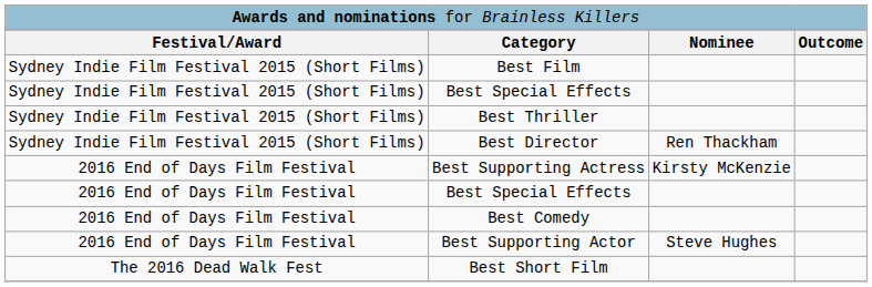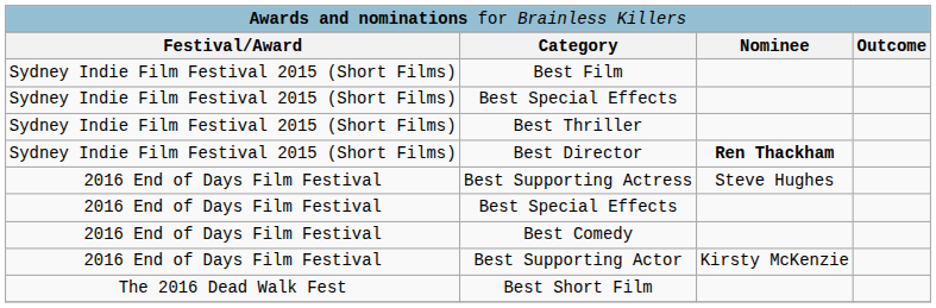 <table class="wikitable" style="text-align: center">
 <tr style="background:#94bfd3;">
 <td colspan="5" style="text-align:center;"><strong>Awards and nominations</strong> for <em>Brainless Killers</em></td>
 </tr>
 <tr>
 </tr>
 <tr style="text-align:centr;">
 <th>Festival/Award</th>
 <th>Category</th>
 <th>Nominee</th>
 <th>Outcome</th>
 </tr>
 <tr>
 <td>Sydney Indie Film Festival 2015 (Short Films)</td>
 <td>Best Film</td>
 <td></td>
 <td></td>
 </tr>
 <tr>
 <td>Sydney Indie Film Festival 2015 (Short Films)</td>
 <td>Best Special Effects</td>
 <td></td>
 <td></td>
 </tr>
 <tr>
 <td>Sydney Indie Film Festival 2015 (Short Films)</td>
 <td>Best Thriller</td>
 <td></td>
 <td></td>
 </tr>
 <tr>
 <td>Sydney Indie Film Festival 2015 (Short Films)</td>
 <td>Best Director</td>
-<td>Ren Thackham</td>
+<td><strong>Ren Thackham</strong></td>
 <td></td>
 </tr>
 <tr>
 <td>2016 End of Days Film Festival</td>
 <td>Best Supporting Actress</td>
-<td>Kirsty McKenzie</td>
+<td>Steve Hughes</td>
 <td></td>
 </tr>
 <tr>
 <td>2016 End of Days Film Festival</td>
 <td>Best Special Effects</td>
 <td></td>
 <td></td>
 </tr>
 <tr>
 <td>2016 End of Days Film Festival</td>
 <td>Best Comedy</td>
 <td></td>
 <td></td>
 </tr>
 <tr>
 <td>2016 End of Days Film Festival</td>
 <td>Best Supporting Actor</td>
-<td>Steve Hughes</td>
+<td>Kirsty McKenzie</td>
 <td></td>
 </tr>
 <tr>
 <td>The 2016 Dead Walk Fest</td>
 <td>Best Short Film</td>
 <td></td>
 <td></td>
 </tr>
 <tr>
 </tr>
 </table>
